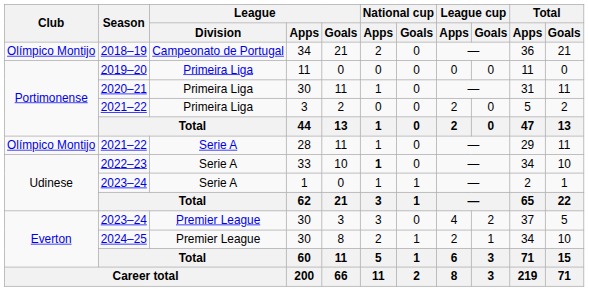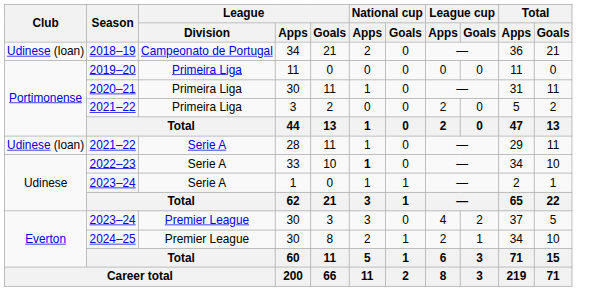 <table class="wikitable" style="text-align:center">
 <tr>
 <th rowspan="2">Club</th>
 <th rowspan="2">Season</th>
 <th colspan="3">League</th>
 <th colspan="2">National cup</th>
 <th colspan="2">League cup</th>
 <th colspan="2">Total</th>
 </tr>
 <tr>
 <th>Division</th>
 <th>Apps</th>
 <th>Goals</th>
 <th>Apps</th>
 <th>Goals</th>
 <th>Apps</th>
 <th>Goals</th>
 <th>Apps</th>
 <th>Goals</th>
 </tr>
 <tr>
-<td><a href='#'>Olímpico Montijo</a></td>
+<td><a href='#'>Udinese</a> (loan)</td>
 <td><a href='#'>2018–19</a></td>
 <td><a href='#'>Campeonato de Portugal</a></td>
 <td>34</td>
 <td>21</td>
 <td>2</td>
 <td>0</td>
 <td colspan="2">—</td>
 <td>36</td>
 <td>21</td>
 </tr>
 <tr>
 <td rowspan="4"><a href='#'>Portimonense</a></td>
 <td><a href='#'>2019–20</a></td>
 <td><a href='#'>Primeira Liga</a></td>
 <td>11</td>
 <td>0</td>
 <td>0</td>
 <td>0</td>
 <td>0</td>
 <td>0</td>
 <td>11</td>
 <td>0</td>
 </tr>
 <tr>
 <td><a href='#'>2020–21</a></td>
 <td>Primeira Liga</td>
 <td>30</td>
 <td>11</td>
 <td>1</td>
 <td>0</td>
 <td colspan="2">—</td>
 <td>31</td>
 <td>11</td>
 </tr>
 <tr>
 <td><a href='#'>2021–22</a></td>
 <td>Primeira Liga</td>
 <td>3</td>
 <td>2</td>
 <td>0</td>
 <td>0</td>
 <td>2</td>
 <td>0</td>
 <td>5</td>
 <td>2</td>
 </tr>
 <tr>
 <th colspan="2">Total</th>
 <th>44</th>
 <th>13</th>
 <th>1</th>
 <th>0</th>
 <th>2</th>
 <th>0</th>
 <th>47</th>
 <th>13</th>
 </tr>
 <tr>
-<td><a href='#'>Olímpico Montijo</a></td>
+<td><a href='#'>Udinese</a> (loan)</td>
 <td><a href='#'>2021–22</a></td>
 <td><a href='#'>Serie A</a></td>
 <td>28</td>
 <td>11</td>
 <td>1</td>
 <td>0</td>
 <td colspan="2">—</td>
 <td>29</td>
 <td>11</td>
 </tr>
 <tr>
 <td rowspan="3">Udinese</td>
 <td><a href='#'>2022–23</a></td>
 <td>Serie A</td>
 <td>33</td>
 <td>10</td>
 <td><strong>1</strong></td>
 <td>0</td>
 <td colspan="2">—</td>
 <td>34</td>
 <td>10</td>
 </tr>
 <tr>
 <td><a href='#'>2023–24</a></td>
 <td>Serie A</td>
 <td>1</td>
 <td>0</td>
 <td>1</td>
 <td>1</td>
 <td colspan="2">—</td>
 <td>2</td>
 <td>1</td>
 </tr>
 <tr>
 <th colspan="2">Total</th>
 <th>62</th>
 <th>21</th>
 <th>3</th>
 <th>1</th>
 <th colspan="2">—</th>
 <th>65</th>
 <th>22</th>
 </tr>
 <tr>
 <td rowspan="3"><a href='#'>Everton</a></td>
 <td><a href='#'>2023–24</a></td>
 <td><a href='#'>Premier League</a></td>
 <td>30</td>
 <td>3</td>
 <td>3</td>
 <td>0</td>
 <td>4</td>
 <td>2</td>
 <td>37</td>
 <td>5</td>
 </tr>
 <tr>
 <td><a href='#'>2024–25</a></td>
 <td>Premier League</td>
 <td>30</td>
 <td>8</td>
 <td>2</td>
 <td>1</td>
 <td>2</td>
 <td>1</td>
 <td>34</td>
 <td>10</td>
 </tr>
 <tr>
 <th colspan="2">Total</th>
 <th>60</th>
 <th>11</th>
 <th>5</th>
 <th>1</th>
 <th>6</th>
 <th>3</th>
 <th>71</th>
 <th>15</th>
 </tr>
 <tr>
 <th colspan="3">Career total</th>
 <th>200</th>
 <th>66</th>
 <th>11</th>
 <th>2</th>
 <th>8</th>
 <th>3</th>
 <th>219</th>
 <th>71</th>
 </tr>
 </table>
